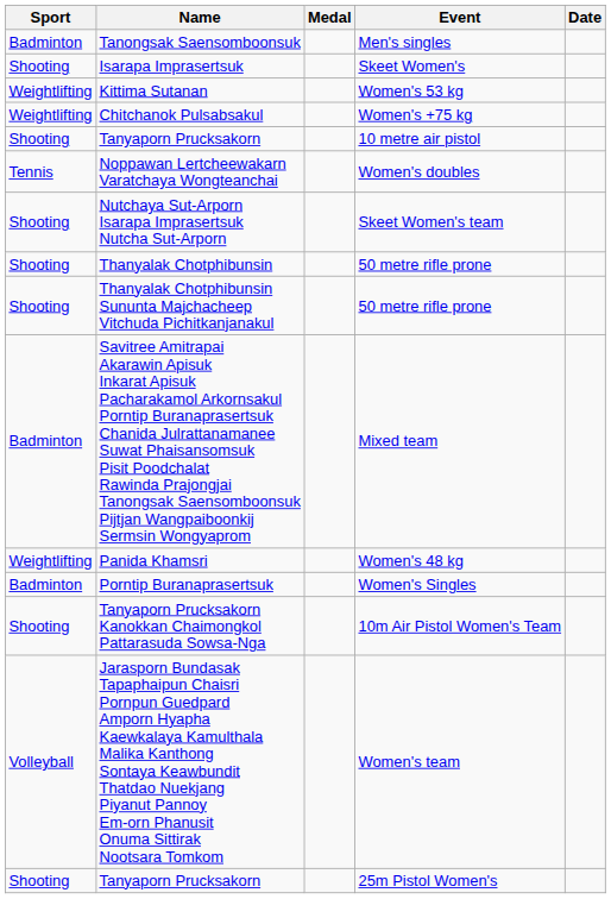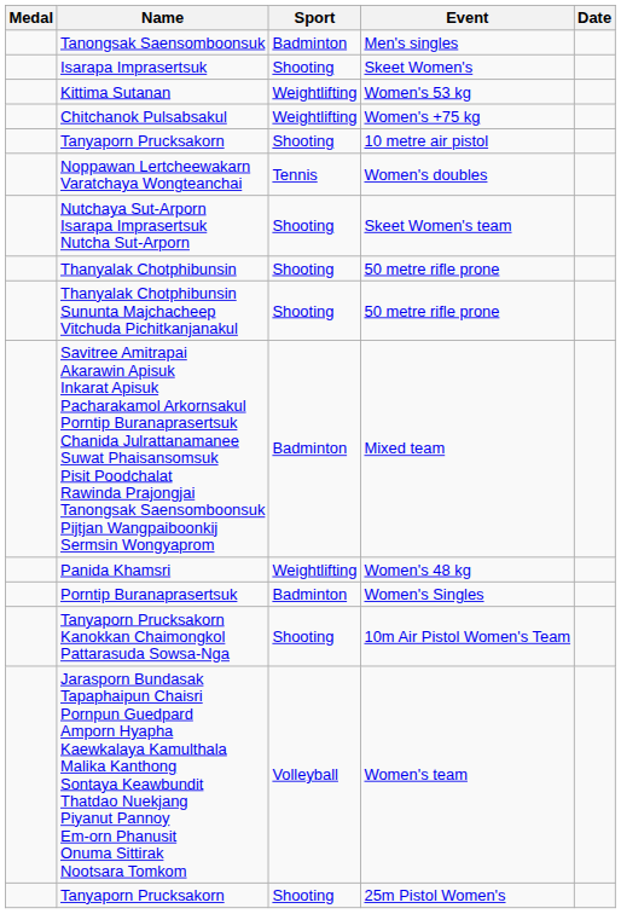 <table class="wikitable sortable" style="font-size: 95%;">
 <tr>
+<th>Medal</th>
+<th>Name</th>
 <th>Sport</th>
-<th>Name</th>
-<th>Medal</th>
 <th>Event</th>
 <th>Date</th>
 </tr>
 <tr>
+<td></td>
+<td><a href='#'>Tanongsak Saensomboonsuk</a></td>
 <td><a href='#'>Badminton</a></td>
-<td><a href='#'>Tanongsak Saensomboonsuk</a></td>
-<td></td>
 <td><a href='#'>Men's singles</a></td>
 <td></td>
 </tr>
 <tr>
+<td></td>
+<td><a href='#'>Isarapa Imprasertsuk</a></td>
 <td><a href='#'>Shooting</a></td>
-<td><a href='#'>Isarapa Imprasertsuk</a></td>
-<td></td>
 <td><a href='#'>Skeet Women's</a></td>
 <td></td>
 </tr>
 <tr>
+<td></td>
+<td><a href='#'>Kittima Sutanan</a></td>
 <td><a href='#'>Weightlifting</a></td>
-<td><a href='#'>Kittima Sutanan</a></td>
-<td></td>
 <td><a href='#'>Women's 53 kg</a></td>
 <td></td>
 </tr>
 <tr>
+<td></td>
+<td><a href='#'>Chitchanok Pulsabsakul</a></td>
 <td><a href='#'>Weightlifting</a></td>
-<td><a href='#'>Chitchanok Pulsabsakul</a></td>
-<td></td>
 <td><a href='#'>Women's +75 kg</a></td>
 <td></td>
 </tr>
 <tr>
+<td></td>
+<td><a href='#'>Tanyaporn Prucksakorn</a></td>
 <td><a href='#'>Shooting</a></td>
-<td><a href='#'>Tanyaporn Prucksakorn</a></td>
-<td></td>
 <td><a href='#'>10 metre air pistol</a></td>
 <td></td>
 </tr>
 <tr>
+<td></td>
+<td><a href='#'>Noppawan Lertcheewakarn</a> <br> <a href='#'>Varatchaya Wongteanchai</a></td>
 <td><a href='#'>Tennis</a></td>
-<td><a href='#'>Noppawan Lertcheewakarn</a> <br> <a href='#'>Varatchaya Wongteanchai</a></td>
-<td></td>
 <td><a href='#'>Women's doubles</a></td>
 <td></td>
 </tr>
 <tr>
+<td></td>
+<td><a href='#'>Nutchaya Sut-Arporn</a> <br> <a href='#'>Isarapa Imprasertsuk</a> <br> <a href='#'>Nutcha Sut-Arporn</a></td>
 <td><a href='#'>Shooting</a></td>
-<td><a href='#'>Nutchaya Sut-Arporn</a> <br> <a href='#'>Isarapa Imprasertsuk</a> <br> <a href='#'>Nutcha Sut-Arporn</a></td>
-<td></td>
 <td><a href='#'>Skeet Women's team</a></td>
 <td></td>
 </tr>
 <tr>
+<td></td>
+<td><a href='#'>Thanyalak Chotphibunsin</a></td>
 <td><a href='#'>Shooting</a></td>
-<td><a href='#'>Thanyalak Chotphibunsin</a></td>
-<td></td>
 <td><a href='#'>50 metre rifle prone</a></td>
 <td></td>
 </tr>
 <tr>
+<td></td>
+<td><a href='#'>Thanyalak Chotphibunsin</a> <br> <a href='#'>Sununta Majchacheep</a> <br> <a href='#'>Vitchuda Pichitkanjanakul</a></td>
 <td><a href='#'>Shooting</a></td>
-<td><a href='#'>Thanyalak Chotphibunsin</a> <br> <a href='#'>Sununta Majchacheep</a> <br> <a href='#'>Vitchuda Pichitkanjanakul</a></td>
-<td></td>
 <td><a href='#'>50 metre rifle prone</a></td>
 <td></td>
 </tr>
 <tr>
+<td></td>
+<td><a href='#'>Savitree Amitrapai</a> <br><a href='#'>Akarawin Apisuk</a><br><a href='#'>Inkarat Apisuk</a><br><a href='#'>Pacharakamol Arkornsakul</a><br><a href='#'>Porntip Buranaprasertsuk</a><br><a href='#'>Chanida Julrattanamanee</a><br><a href='#'>Suwat Phaisansomsuk</a><br><a href='#'>Pisit Poodchalat</a><br><a href='#'>Rawinda Prajongjai</a><br><a href='#'>Tanongsak Saensomboonsuk</a><br><a href='#'>Pijtjan Wangpaiboonkij</a> <br><a href='#'>Sermsin Wongyaprom</a></td>
 <td><a href='#'>Badminton</a></td>
-<td><a href='#'>Savitree Amitrapai</a> <br><a href='#'>Akarawin Apisuk</a><br><a href='#'>Inkarat Apisuk</a><br><a href='#'>Pacharakamol Arkornsakul</a><br><a href='#'>Porntip Buranaprasertsuk</a><br><a href='#'>Chanida Julrattanamanee</a><br><a href='#'>Suwat Phaisansomsuk</a><br><a href='#'>Pisit Poodchalat</a><br><a href='#'>Rawinda Prajongjai</a><br><a href='#'>Tanongsak Saensomboonsuk</a><br><a href='#'>Pijtjan Wangpaiboonkij</a> <br><a href='#'>Sermsin Wongyaprom</a></td>
-<td></td>
 <td><a href='#'>Mixed team</a></td>
 <td></td>
 </tr>
 <tr>
+<td></td>
+<td><a href='#'>Panida Khamsri</a></td>
 <td><a href='#'>Weightlifting</a></td>
-<td><a href='#'>Panida Khamsri</a></td>
-<td></td>
 <td><a href='#'>Women's 48 kg</a></td>
 <td></td>
 </tr>
 <tr>
+<td></td>
+<td><a href='#'>Porntip Buranaprasertsuk</a></td>
 <td><a href='#'>Badminton</a></td>
-<td><a href='#'>Porntip Buranaprasertsuk</a></td>
-<td></td>
 <td><a href='#'>Women's Singles</a></td>
 <td></td>
 </tr>
 <tr>
+<td></td>
+<td><a href='#'>Tanyaporn Prucksakorn</a> <br> <a href='#'>Kanokkan Chaimongkol</a> <br> <a href='#'>Pattarasuda Sowsa-Nga</a></td>
 <td><a href='#'>Shooting</a></td>
-<td><a href='#'>Tanyaporn Prucksakorn</a> <br> <a href='#'>Kanokkan Chaimongkol</a> <br> <a href='#'>Pattarasuda Sowsa-Nga</a></td>
-<td></td>
 <td><a href='#'>10m Air Pistol Women's Team</a></td>
 <td></td>
 </tr>
 <tr>
+<td></td>
+<td><a href='#'>Jarasporn Bundasak</a><br><a href='#'>Tapaphaipun Chaisri</a><br><a href='#'>Pornpun Guedpard</a><br><a href='#'>Amporn Hyapha</a><br><a href='#'>Kaewkalaya Kamulthala</a><br><a href='#'>Malika Kanthong</a><br><a href='#'>Sontaya Keawbundit</a><br><a href='#'>Thatdao Nuekjang</a><br><a href='#'>Piyanut Pannoy</a><br><a href='#'>Em-orn Phanusit</a><br><a href='#'>Onuma Sittirak</a><br><a href='#'>Nootsara Tomkom</a></td>
 <td><a href='#'>Volleyball</a></td>
-<td><a href='#'>Jarasporn Bundasak</a><br><a href='#'>Tapaphaipun Chaisri</a><br><a href='#'>Pornpun Guedpard</a><br><a href='#'>Amporn Hyapha</a><br><a href='#'>Kaewkalaya Kamulthala</a><br><a href='#'>Malika Kanthong</a><br><a href='#'>Sontaya Keawbundit</a><br><a href='#'>Thatdao Nuekjang</a><br><a href='#'>Piyanut Pannoy</a><br><a href='#'>Em-orn Phanusit</a><br><a href='#'>Onuma Sittirak</a><br><a href='#'>Nootsara Tomkom</a></td>
-<td></td>
 <td><a href='#'>Women's team</a></td>
 <td></td>
 </tr>
 <tr>
+<td></td>
+<td><a href='#'>Tanyaporn Prucksakorn</a></td>
 <td><a href='#'>Shooting</a></td>
-<td><a href='#'>Tanyaporn Prucksakorn</a></td>
-<td></td>
 <td><a href='#'>25m Pistol Women's</a></td>
 <td></td>
 </tr>
 </table>
